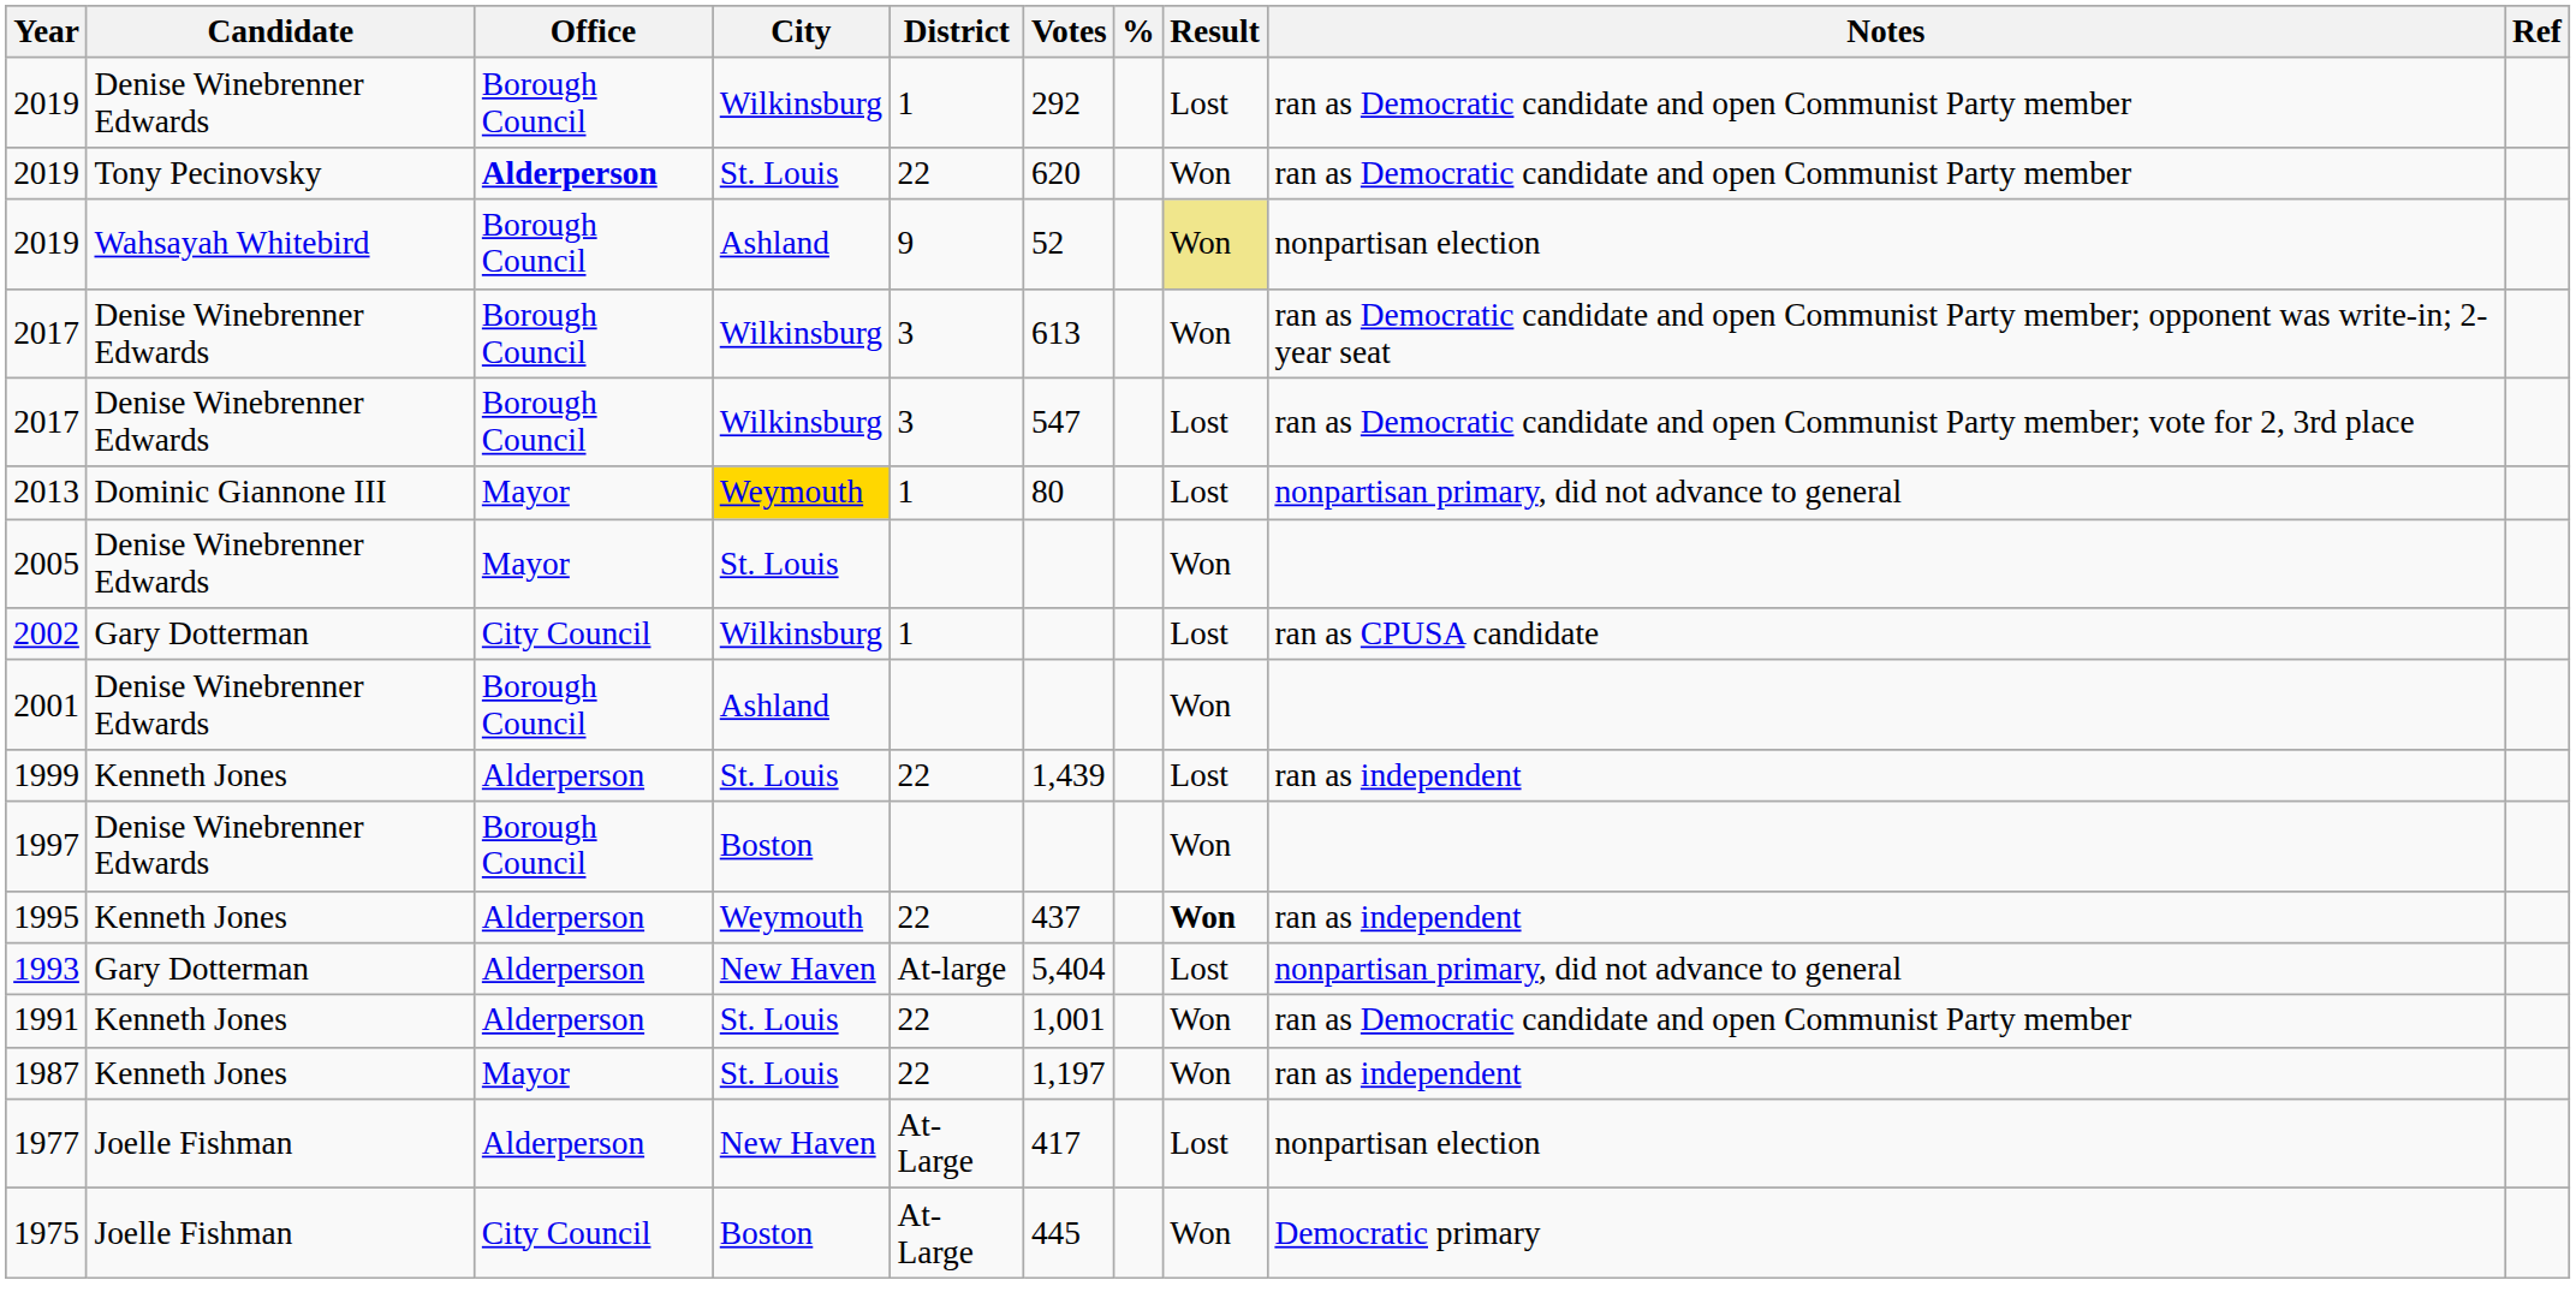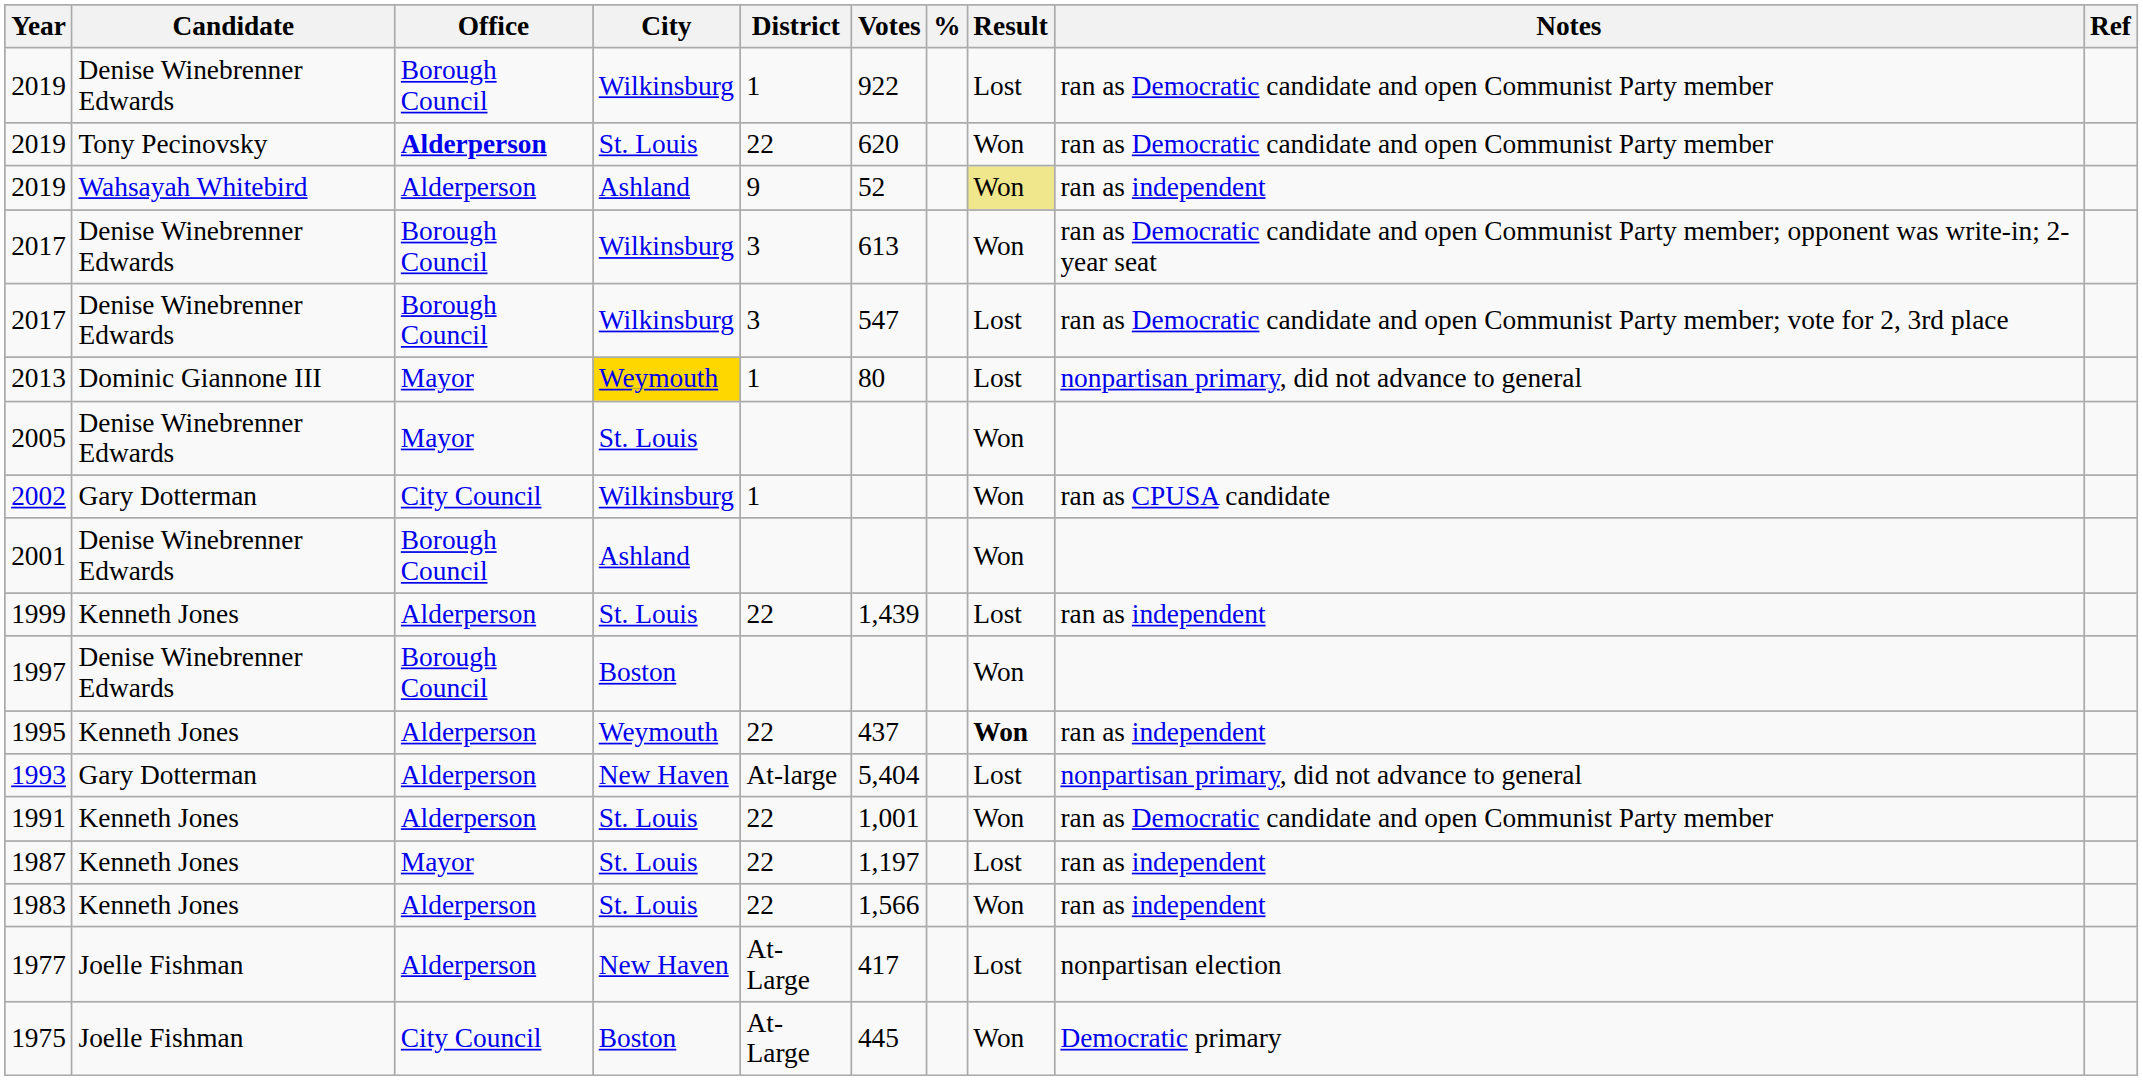 <table class="wikitable sortable" style="font-size:100%">
 <tr>
 <th>Year</th>
 <th>Candidate</th>
 <th>Office</th>
 <th>City</th>
 <th>District</th>
 <th>Votes</th>
 <th>%</th>
 <th>Result</th>
 <th>Notes</th>
 <th>Ref</th>
 </tr>
 <tr>
 <td>2019</td>
 <td>Denise Winebrenner Edwards</td>
 <td><a href='#'>Borough Council</a></td>
 <td><a href='#'>Wilkinsburg</a></td>
 <td>1</td>
-<td>292</td>
+<td>922</td>
 <td></td>
 <td> Lost</td>
 <td>ran as <a href='#'>Democratic</a> candidate and open Communist Party member</td>
 <td></td>
 </tr>
 <tr>
 <td>2019</td>
 <td>Tony Pecinovsky</td>
 <td><strong><a href='#'>Alderperson</a></strong></td>
 <td><a href='#'>St. Louis</a></td>
 <td>22</td>
 <td>620</td>
 <td></td>
 <td> Won</td>
 <td>ran as <a href='#'>Democratic</a> candidate and open Communist Party member</td>
 <td></td>
 </tr>
 <tr>
 <td>2019</td>
 <td><a href='#'>Wahsayah Whitebird</a></td>
-<td><a href='#'>Borough Council</a></td>
+<td><a href='#'>Alderperson</a></td>
 <td><a href='#'>Ashland</a></td>
 <td>9</td>
 <td>52</td>
 <td></td>
 <td style="background: khaki;"> Won</td>
-<td>nonpartisan election</td>
+<td>ran as <a href='#'>independent</a></td>
 <td></td>
 </tr>
 <tr>
 <td>2017</td>
 <td>Denise Winebrenner Edwards</td>
 <td><a href='#'>Borough Council</a></td>
 <td><a href='#'>Wilkinsburg</a></td>
 <td>3</td>
 <td>613</td>
 <td></td>
 <td> Won</td>
 <td>ran as <a href='#'>Democratic</a> candidate and open Communist Party member; opponent was write-in; 2-year seat</td>
 <td></td>
 </tr>
 <tr>
 <td>2017</td>
 <td>Denise Winebrenner Edwards</td>
 <td><a href='#'>Borough Council</a></td>
 <td><a href='#'>Wilkinsburg</a></td>
 <td>3</td>
 <td>547</td>
 <td></td>
 <td> Lost</td>
 <td>ran as <a href='#'>Democratic</a> candidate and open Communist Party member; vote for 2, 3rd place</td>
 <td></td>
 </tr>
 <tr>
 <td>2013</td>
 <td>Dominic Giannone III</td>
 <td><a href='#'>Mayor</a></td>
 <td style="background: gold;"><a href='#'>Weymouth</a></td>
 <td>1</td>
 <td>80</td>
 <td></td>
 <td> Lost</td>
 <td><a href='#'>nonpartisan primary</a>, did not advance to general</td>
 <td></td>
 </tr>
 <tr>
 <td>2005</td>
 <td>Denise Winebrenner Edwards</td>
 <td><a href='#'>Mayor</a></td>
 <td><a href='#'>St. Louis</a></td>
 <td></td>
 <td></td>
 <td></td>
 <td> Won</td>
 <td></td>
 <td></td>
 </tr>
 <tr>
 <td><a href='#'>2002</a></td>
 <td>Gary Dotterman</td>
 <td><a href='#'>City Council</a></td>
 <td><a href='#'>Wilkinsburg</a></td>
 <td>1</td>
 <td></td>
 <td></td>
-<td> Lost</td>
+<td> Won</td>
 <td>ran as <a href='#'>CPUSA</a> candidate</td>
 <td></td>
 </tr>
 <tr>
 <td>2001</td>
 <td>Denise Winebrenner Edwards</td>
 <td><a href='#'>Borough Council</a></td>
 <td><a href='#'>Ashland</a></td>
 <td></td>
 <td></td>
 <td></td>
 <td> Won</td>
 <td></td>
 <td></td>
 </tr>
 <tr>
 <td>1999</td>
 <td>Kenneth Jones</td>
 <td><a href='#'>Alderperson</a></td>
 <td><a href='#'>St. Louis</a></td>
 <td>22</td>
 <td>1,439</td>
 <td></td>
 <td> Lost</td>
 <td>ran as <a href='#'>independent</a></td>
 <td></td>
 </tr>
 <tr>
 <td>1997</td>
 <td>Denise Winebrenner Edwards</td>
 <td><a href='#'>Borough Council</a></td>
 <td><a href='#'>Boston</a></td>
 <td></td>
 <td></td>
 <td></td>
 <td> Won</td>
 <td></td>
 <td></td>
 </tr>
 <tr>
 <td>1995</td>
 <td>Kenneth Jones</td>
 <td><a href='#'>Alderperson</a></td>
 <td><a href='#'>Weymouth</a></td>
 <td>22</td>
 <td>437</td>
 <td></td>
 <td><strong> Won</strong></td>
 <td>ran as <a href='#'>independent</a></td>
 <td></td>
 </tr>
 <tr>
 <td><a href='#'>1993</a></td>
 <td>Gary Dotterman</td>
 <td><a href='#'>Alderperson</a></td>
 <td><a href='#'>New Haven</a></td>
 <td>At-large</td>
 <td>5,404</td>
 <td></td>
 <td> Lost</td>
 <td><a href='#'>nonpartisan primary</a>, did not advance to general</td>
 <td></td>
 </tr>
 <tr>
 <td>1991</td>
 <td>Kenneth Jones</td>
 <td><a href='#'>Alderperson</a></td>
 <td><a href='#'>St. Louis</a></td>
 <td>22</td>
 <td>1,001</td>
 <td></td>
 <td> Won</td>
 <td>ran as <a href='#'>Democratic</a> candidate and open Communist Party member</td>
 <td></td>
 </tr>
 <tr>
 <td>1987</td>
 <td>Kenneth Jones</td>
 <td><a href='#'>Mayor</a></td>
 <td><a href='#'>St. Louis</a></td>
 <td>22</td>
 <td>1,197</td>
 <td></td>
+<td> Lost</td>
+<td>ran as <a href='#'>independent</a></td>
+<td></td>
+</tr>
+<tr>
+<td>1983</td>
+<td>Kenneth Jones</td>
+<td><a href='#'>Alderperson</a></td>
+<td><a href='#'>St. Louis</a></td>
+<td>22</td>
+<td>1,566</td>
+<td></td>
 <td> Won</td>
 <td>ran as <a href='#'>independent</a></td>
 <td></td>
 </tr>
 <tr>
 <td>1977</td>
 <td>Joelle Fishman</td>
 <td><a href='#'>Alderperson</a></td>
 <td><a href='#'>New Haven</a></td>
 <td>At-Large</td>
 <td>417</td>
 <td></td>
 <td> Lost</td>
 <td>nonpartisan election</td>
 <td></td>
 </tr>
 <tr>
 <td>1975</td>
 <td>Joelle Fishman</td>
 <td><a href='#'>City Council</a></td>
 <td><a href='#'>Boston</a></td>
 <td>At-Large</td>
 <td>445</td>
 <td></td>
 <td> Won</td>
 <td><a href='#'>Democratic</a> primary</td>
 <td></td>
 </tr>
 </table>
